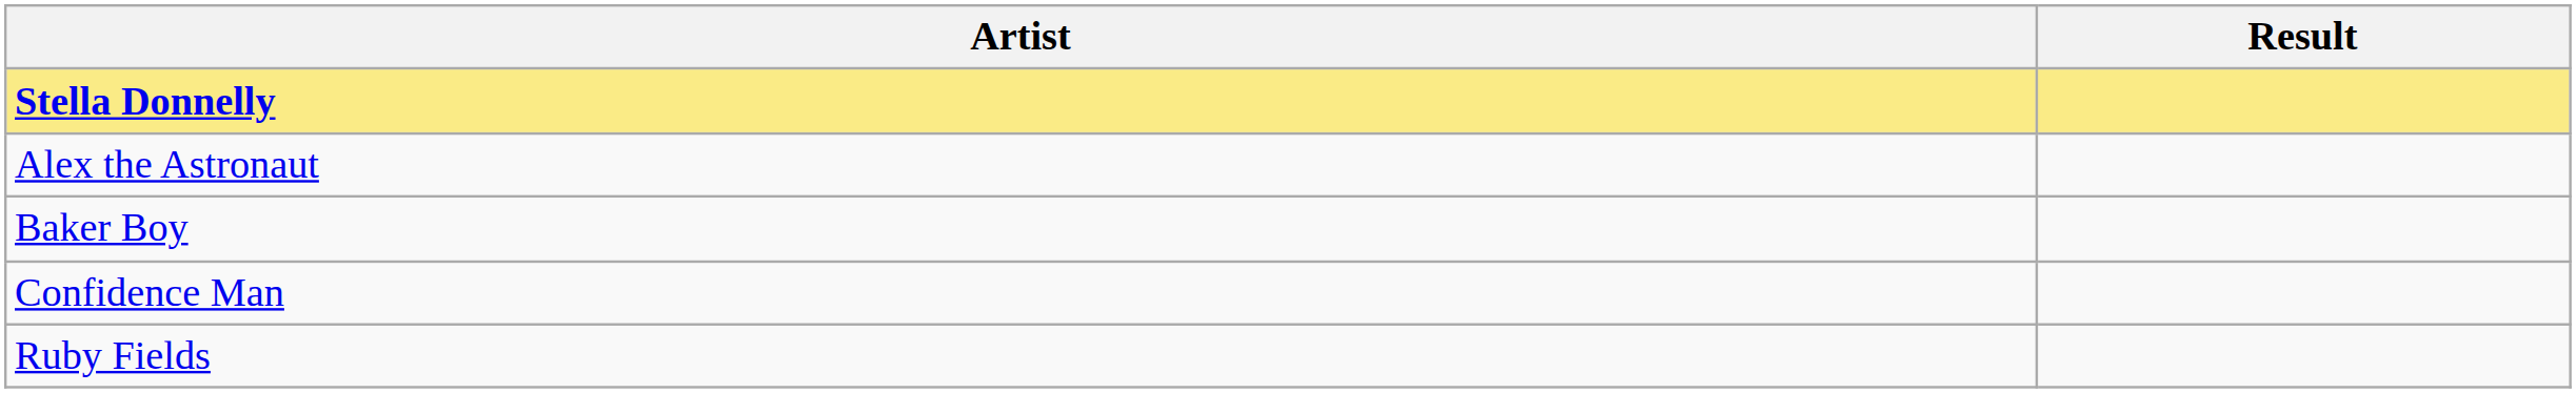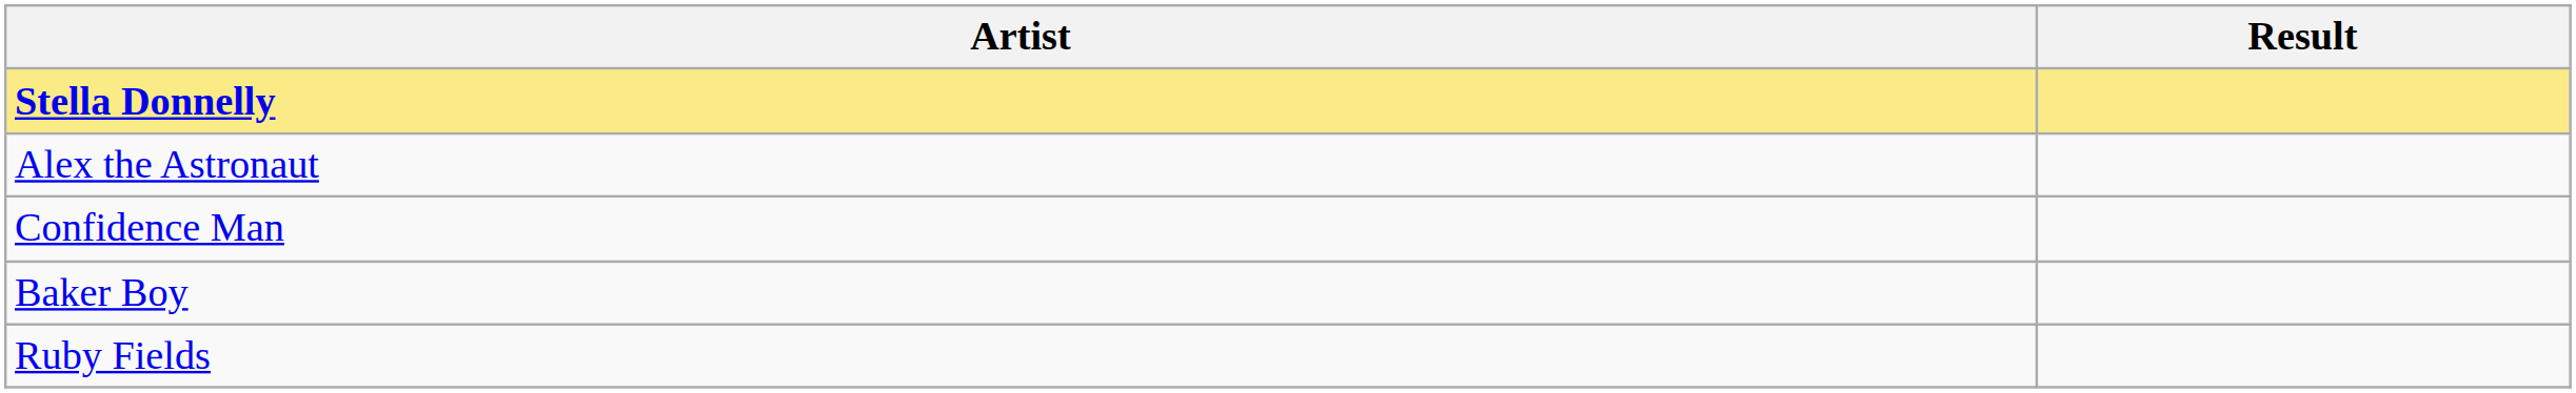 <table class="sortable wikitable">
 <tr>
 <th width="19%">Artist</th>
 <th width="5%">Result</th>
 </tr>
 <tr style="background:#FAEB86">
 <td><strong><a href='#'>Stella Donnelly</a></strong></td>
 <td></td>
 </tr>
 <tr>
 <td><a href='#'>Alex the Astronaut</a></td>
 <td></td>
 </tr>
 <tr>
-<td><a href='#'>Baker Boy</a></td>
+<td><a href='#'>Confidence Man</a></td>
 <td></td>
 </tr>
 <tr>
-<td><a href='#'>Confidence Man</a></td>
+<td><a href='#'>Baker Boy</a></td>
 <td></td>
 </tr>
 <tr>
 <td><a href='#'>Ruby Fields</a></td>
 <td></td>
 </tr>
 </table>
